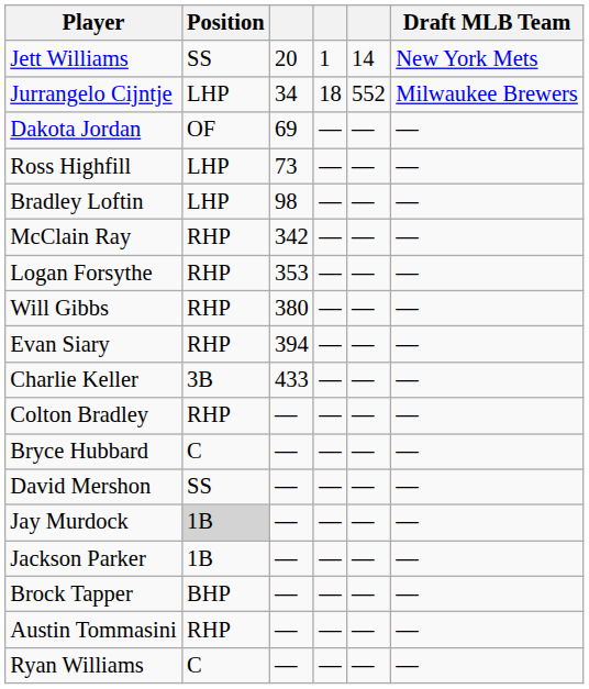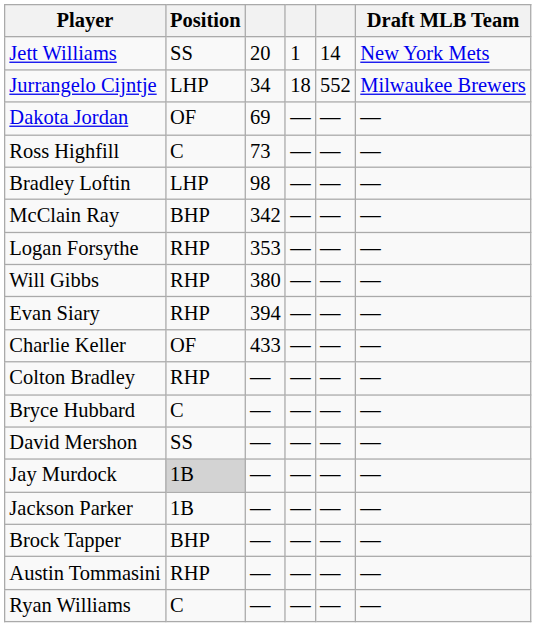 <table class="wikitable">
 <tr>
 <th>Player</th>
 <th>Position</th>
 <th></th>
 <th></th>
 <th></th>
 <th>Draft MLB Team</th>
 </tr>
 <tr>
 <td><a href='#'>Jett Williams</a></td>
 <td>SS</td>
 <td>20</td>
 <td>1</td>
 <td>14</td>
 <td><a href='#'>New York Mets</a></td>
 </tr>
 <tr>
 <td><a href='#'>Jurrangelo Cijntje</a></td>
 <td>LHP</td>
 <td>34</td>
 <td>18</td>
 <td>552</td>
 <td><a href='#'>Milwaukee Brewers</a></td>
 </tr>
 <tr>
 <td><a href='#'>Dakota Jordan</a></td>
 <td>OF</td>
 <td>69</td>
 <td>—</td>
 <td>—</td>
 <td>—</td>
 </tr>
 <tr>
 <td>Ross Highfill</td>
-<td>LHP</td>
+<td>C</td>
 <td>73</td>
 <td>—</td>
 <td>—</td>
 <td>—</td>
 </tr>
 <tr>
 <td>Bradley Loftin</td>
 <td>LHP</td>
 <td>98</td>
 <td>—</td>
 <td>—</td>
 <td>—</td>
 </tr>
 <tr>
 <td>McClain Ray</td>
-<td>RHP</td>
+<td>BHP</td>
 <td>342</td>
 <td>—</td>
 <td>—</td>
 <td>—</td>
 </tr>
 <tr>
 <td>Logan Forsythe</td>
 <td>RHP</td>
 <td>353</td>
 <td>—</td>
 <td>—</td>
 <td>—</td>
 </tr>
 <tr>
 <td>Will Gibbs</td>
 <td>RHP</td>
 <td>380</td>
 <td>—</td>
 <td>—</td>
 <td>—</td>
 </tr>
 <tr>
 <td>Evan Siary</td>
 <td>RHP</td>
 <td>394</td>
 <td>—</td>
 <td>—</td>
 <td>—</td>
 </tr>
 <tr>
 <td>Charlie Keller</td>
-<td>3B</td>
+<td>OF</td>
 <td>433</td>
 <td>—</td>
 <td>—</td>
 <td>—</td>
 </tr>
 <tr>
 <td>Colton Bradley</td>
 <td>RHP</td>
 <td>—</td>
 <td>—</td>
 <td>—</td>
 <td>—</td>
 </tr>
 <tr>
 <td>Bryce Hubbard</td>
 <td>C</td>
 <td>—</td>
 <td>—</td>
 <td>—</td>
 <td>—</td>
 </tr>
 <tr>
 <td>David Mershon</td>
 <td>SS</td>
 <td>—</td>
 <td>—</td>
 <td>—</td>
 <td>—</td>
 </tr>
 <tr>
 <td>Jay Murdock</td>
 <td style="background: lightgrey;">1B</td>
 <td>—</td>
 <td>—</td>
 <td>—</td>
 <td>—</td>
 </tr>
 <tr>
 <td>Jackson Parker</td>
 <td>1B</td>
 <td>—</td>
 <td>—</td>
 <td>—</td>
 <td>—</td>
 </tr>
 <tr>
 <td>Brock Tapper</td>
 <td>BHP</td>
 <td>—</td>
 <td>—</td>
 <td>—</td>
 <td>—</td>
 </tr>
 <tr>
 <td>Austin Tommasini</td>
 <td>RHP</td>
 <td>—</td>
 <td>—</td>
 <td>—</td>
 <td>—</td>
 </tr>
 <tr>
 <td>Ryan Williams</td>
 <td>C</td>
 <td>—</td>
 <td>—</td>
 <td>—</td>
 <td>—</td>
 </tr>
 </table>
